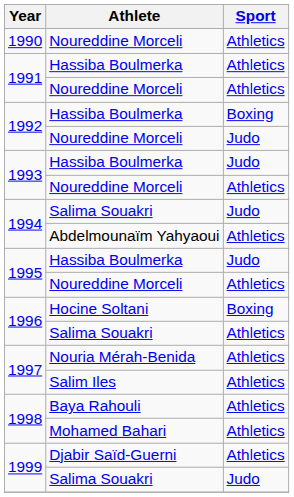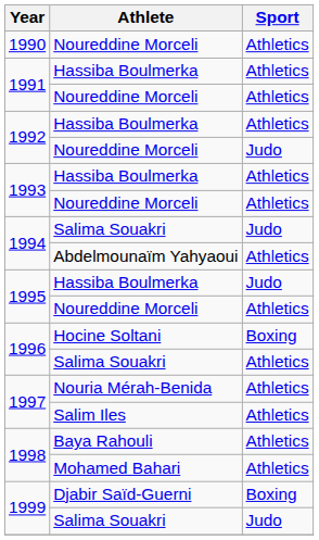 <table class="wikitable">
 <tr style="white-space: nowrap;">
 <th>Year</th>
 <th>Athlete</th>
 <th><a href='#'>Sport</a></th>
 </tr>
 <tr>
 <td><a href='#'>1990</a></td>
 <td><a href='#'>Noureddine Morceli</a></td>
 <td><a href='#'>Athletics</a></td>
 </tr>
 <tr>
 <td rowspan=2><a href='#'>1991</a></td>
 <td><a href='#'>Hassiba Boulmerka</a></td>
 <td><a href='#'>Athletics</a></td>
 </tr>
 <tr>
 <td><a href='#'>Noureddine Morceli</a></td>
 <td><a href='#'>Athletics</a></td>
 </tr>
 <tr>
 <td rowspan=2><a href='#'>1992</a></td>
 <td><a href='#'>Hassiba Boulmerka</a></td>
-<td><a href='#'>Boxing</a></td>
+<td><a href='#'>Athletics</a></td>
 </tr>
 <tr>
 <td><a href='#'>Noureddine Morceli</a></td>
 <td><a href='#'>Judo</a></td>
 </tr>
 <tr>
 <td rowspan=2><a href='#'>1993</a></td>
 <td><a href='#'>Hassiba Boulmerka</a></td>
-<td><a href='#'>Judo</a></td>
+<td><a href='#'>Athletics</a></td>
 </tr>
 <tr>
 <td><a href='#'>Noureddine Morceli</a></td>
 <td><a href='#'>Athletics</a></td>
 </tr>
 <tr>
 <td rowspan=2><a href='#'>1994</a></td>
 <td><a href='#'>Salima Souakri</a></td>
 <td><a href='#'>Judo</a></td>
 </tr>
 <tr>
 <td>Abdelmounaïm Yahyaoui</td>
 <td><a href='#'>Athletics</a></td>
 </tr>
 <tr>
 <td rowspan=2><a href='#'>1995</a></td>
 <td><a href='#'>Hassiba Boulmerka</a></td>
 <td><a href='#'>Judo</a></td>
 </tr>
 <tr>
 <td><a href='#'>Noureddine Morceli</a></td>
 <td><a href='#'>Athletics</a></td>
 </tr>
 <tr>
 <td rowspan=2><a href='#'>1996</a></td>
 <td><a href='#'>Hocine Soltani</a></td>
 <td><a href='#'>Boxing</a></td>
 </tr>
 <tr>
 <td><a href='#'>Salima Souakri</a></td>
 <td><a href='#'>Athletics</a></td>
 </tr>
 <tr>
 <td rowspan=2><a href='#'>1997</a></td>
 <td><a href='#'>Nouria Mérah-Benida</a></td>
 <td><a href='#'>Athletics</a></td>
 </tr>
 <tr>
 <td><a href='#'>Salim Iles</a></td>
 <td><a href='#'>Athletics</a></td>
 </tr>
 <tr>
 <td rowspan=2><a href='#'>1998</a></td>
 <td><a href='#'>Baya Rahouli</a></td>
 <td><a href='#'>Athletics</a></td>
 </tr>
 <tr>
 <td><a href='#'>Mohamed Bahari</a></td>
 <td><a href='#'>Athletics</a></td>
 </tr>
 <tr>
 <td rowspan=2><a href='#'>1999</a></td>
 <td><a href='#'>Djabir Saïd-Guerni</a></td>
-<td><a href='#'>Athletics</a></td>
+<td><a href='#'>Boxing</a></td>
 </tr>
 <tr>
 <td><a href='#'>Salima Souakri</a></td>
 <td><a href='#'>Judo</a></td>
 </tr>
 <tr>
 </tr>
 </table>
